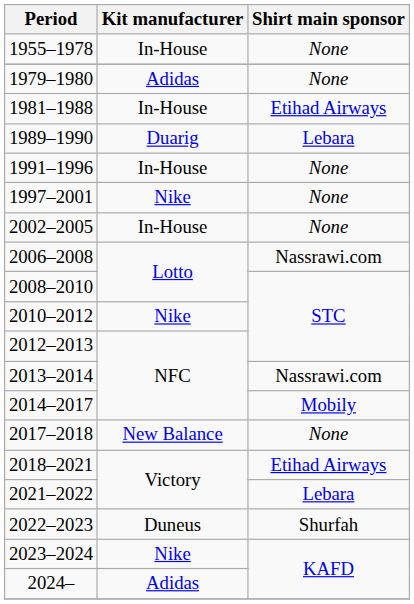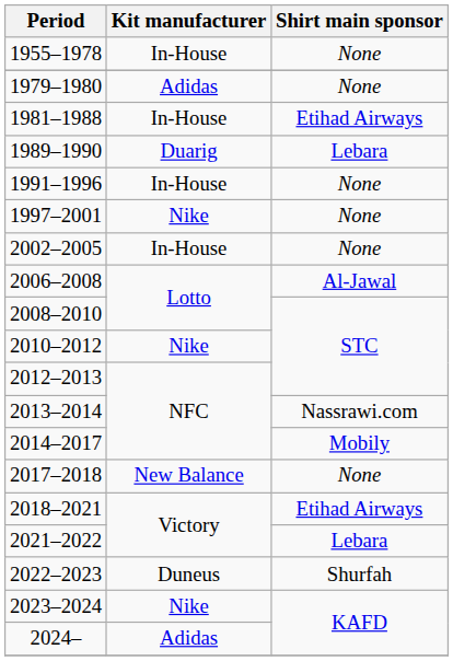 <table class="wikitable" style="text-align: center">
 <tr>
 <th>Period</th>
 <th>Kit manufacturer</th>
 <th>Shirt main sponsor</th>
 </tr>
 <tr>
 <td>1955–1978</td>
 <td rowspan=1>In-House</td>
 <td><em>None</em></td>
 </tr>
 <tr>
 </tr>
 <tr>
 <td>1979–1980</td>
 <td rowspan=1><a href='#'>Adidas</a></td>
 <td><em>None</em></td>
 </tr>
 <tr>
 <td>1981–1988</td>
 <td rowspan=1>In-House</td>
 <td><a href='#'>Etihad Airways</a></td>
 </tr>
 <tr>
 <td>1989–1990</td>
 <td rowspan=1><a href='#'>Duarig</a></td>
 <td rowspan=1><a href='#'>Lebara</a></td>
 </tr>
 <tr>
 <td>1991–1996</td>
 <td rowspan=1>In-House</td>
 <td><em>None</em></td>
 </tr>
 <tr>
 <td>1997–2001</td>
 <td rowspan=1><a href='#'>Nike</a></td>
 <td><em>None</em></td>
 </tr>
 <tr>
 <td>2002–2005</td>
 <td rowspan=1>In-House</td>
 <td><em>None</em></td>
 </tr>
 <tr>
 <td>2006–2008</td>
 <td rowspan=2><a href='#'>Lotto</a></td>
-<td rowspan=1>Nassrawi.com</td>
+<td><a href='#'>Al-Jawal</a></td>
 </tr>
 <tr>
 <td>2008–2010</td>
 <td rowspan=3><a href='#'>STC</a></td>
 </tr>
 <tr>
 <td>2010–2012</td>
 <td rowspan=1><a href='#'>Nike</a></td>
 </tr>
 <tr>
 <td>2012–2013</td>
 <td rowspan=3>NFC</td>
 </tr>
 <tr>
 <td>2013–2014</td>
 <td rowspan=1>Nassrawi.com</td>
 </tr>
 <tr>
 <td>2014–2017</td>
 <td rowspan=1><a href='#'>Mobily</a></td>
 </tr>
 <tr>
 <td>2017–2018</td>
 <td rowspan=1><a href='#'>New Balance</a></td>
 <td><em>None</em></td>
 </tr>
 <tr>
 <td>2018–2021</td>
 <td rowspan=2>Victory</td>
 <td><a href='#'>Etihad Airways</a></td>
 </tr>
 <tr>
 <td>2021–2022</td>
 <td rowspan=1><a href='#'>Lebara</a></td>
 </tr>
 <tr>
 <td>2022–2023</td>
 <td>Duneus</td>
 <td>Shurfah</td>
 </tr>
 <tr>
 <td>2023–2024</td>
 <td><a href='#'>Nike</a></td>
 <td rowspan=2><a href='#'>KAFD</a></td>
 </tr>
 <tr>
 <td>2024–</td>
 <td><a href='#'>Adidas</a></td>
 </tr>
 <tr>
 </tr>
 </table>
